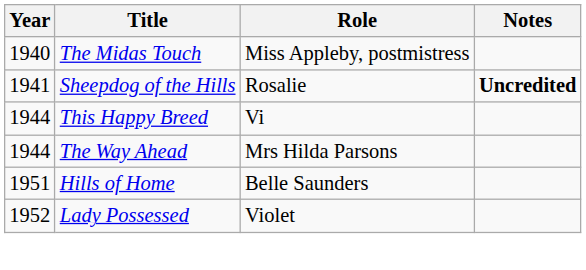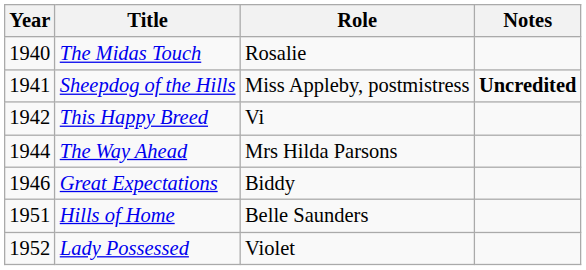 <table class="wikitable">
 <tr>
 <th>Year</th>
 <th>Title</th>
 <th>Role</th>
 <th>Notes</th>
 </tr>
 <tr>
 <td>1940</td>
 <td><em><a href='#'>The Midas Touch</a></em></td>
-<td>Miss Appleby, postmistress</td>
+<td>Rosalie</td>
 <td></td>
 </tr>
 <tr>
 <td>1941</td>
 <td><em><a href='#'>Sheepdog of the Hills</a></em></td>
-<td>Rosalie</td>
+<td>Miss Appleby, postmistress</td>
 <td><strong>Uncredited</strong></td>
 </tr>
 <tr>
-<td>1944</td>
+<td>1942</td>
 <td><em><a href='#'>This Happy Breed</a></em></td>
 <td>Vi</td>
 <td></td>
 </tr>
 <tr>
 <td>1944</td>
 <td><em><a href='#'>The Way Ahead</a></em></td>
 <td>Mrs Hilda Parsons</td>
+<td></td>
+</tr>
+<tr>
+<td>1946</td>
+<td><em><a href='#'>Great Expectations</a></em></td>
+<td>Biddy</td>
 <td></td>
 </tr>
 <tr>
 <td>1951</td>
 <td><em><a href='#'>Hills of Home</a></em></td>
 <td>Belle Saunders</td>
 <td></td>
 </tr>
 <tr>
 <td>1952</td>
 <td><em><a href='#'>Lady Possessed</a></em></td>
 <td>Violet</td>
 <td></td>
 </tr>
 </table>
